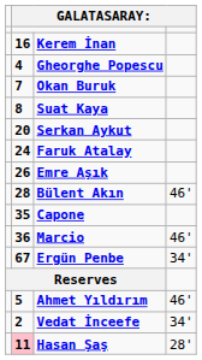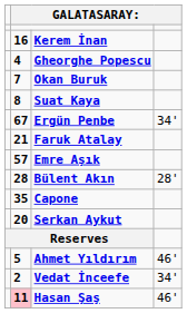 <table class="wikitable">
 <tr>
 <td></td>
 <th colspan="3">GALATASARAY:</th>
 </tr>
 <tr>
 <td></td>
 <td colspan="2"></td>
 <td></td>
 </tr>
 <tr>
 <td></td>
 <td><strong>16</strong></td>
 <td><strong><a href='#'>Kerem İnan</a></strong></td>
 <td></td>
 </tr>
 <tr>
 <td></td>
 <td><strong>4</strong></td>
 <td><strong><a href='#'>Gheorghe Popescu</a></strong></td>
 <td></td>
 </tr>
 <tr>
 <td></td>
 <td><strong>7</strong></td>
 <td><strong><a href='#'>Okan Buruk</a></strong></td>
 <td></td>
 </tr>
 <tr>
 <td></td>
 <td><strong>8</strong></td>
 <td><strong><a href='#'>Suat Kaya</a></strong></td>
 <td></td>
 </tr>
 <tr>
 <td></td>
-<td><strong>20</strong></td>
-<td><strong><a href='#'>Serkan Aykut</a></strong></td>
-<td></td>
+<td><strong>67</strong></td>
+<td><strong><a href='#'>Ergün Penbe</a></strong></td>
+<td>34'</td>
 </tr>
 <tr>
 <td></td>
-<td><strong>24</strong></td>
+<td><strong>21</strong></td>
 <td><strong><a href='#'>Faruk Atalay</a></strong></td>
 <td></td>
 </tr>
 <tr>
 <td></td>
-<td><strong>26</strong></td>
+<td><strong>57</strong></td>
 <td><strong><a href='#'>Emre Aşık</a></strong></td>
 <td></td>
 </tr>
 <tr>
 <td></td>
 <td><strong>28</strong></td>
 <td><strong><a href='#'>Bülent Akın</a></strong></td>
-<td>46'</td>
+<td>28'</td>
 </tr>
 <tr>
 <td></td>
 <td><strong>35</strong></td>
 <td><a href='#'><strong>Capone</strong></a></td>
 <td></td>
 </tr>
 <tr>
 <td></td>
-<td><strong>36</strong></td>
-<td><a href='#'><strong>Marcio</strong></a></td>
-<td>46'</td>
-</tr>
-<tr>
+<td><strong>20</strong></td>
+<td><strong><a href='#'>Serkan Aykut</a></strong></td>
 <td></td>
-<td><strong>67</strong></td>
-<td><strong><a href='#'>Ergün Penbe</a></strong></td>
-<td>34'</td>
 </tr>
 <tr>
 <th colspan="3">Reserves</th>
 <td></td>
 </tr>
 <tr>
 <td></td>
 <td><strong>5</strong></td>
 <td><strong><a href='#'>Ahmet Yıldırım</a></strong></td>
 <td>46'</td>
 </tr>
 <tr>
 <td></td>
 <td><strong>2</strong></td>
 <td><strong><a href='#'>Vedat İnceefe</a></strong></td>
 <td>34'</td>
 </tr>
 <tr>
 <td></td>
 <td style="background: pink;"><strong>11</strong></td>
 <td><strong><a href='#'>Hasan Şaş</a></strong></td>
-<td>28'</td>
+<td>46'</td>
 </tr>
 </table>
